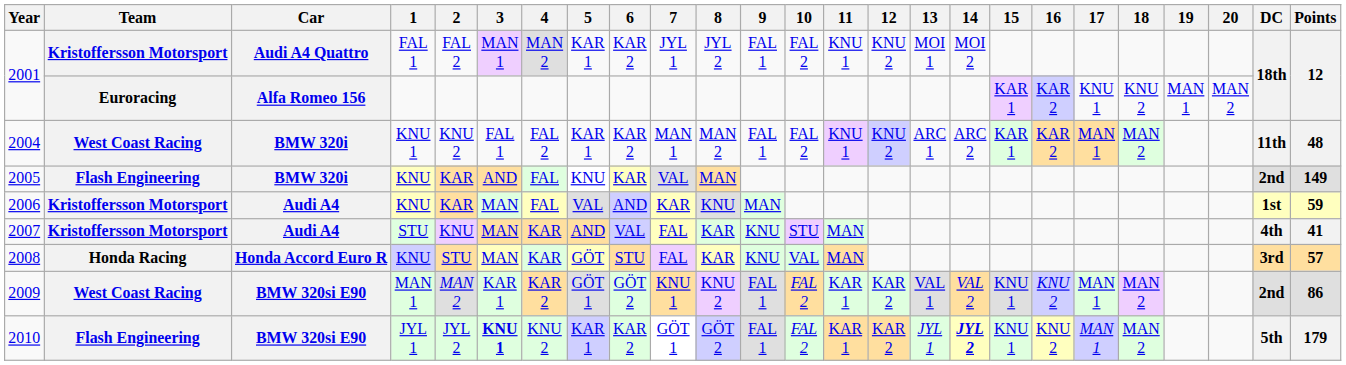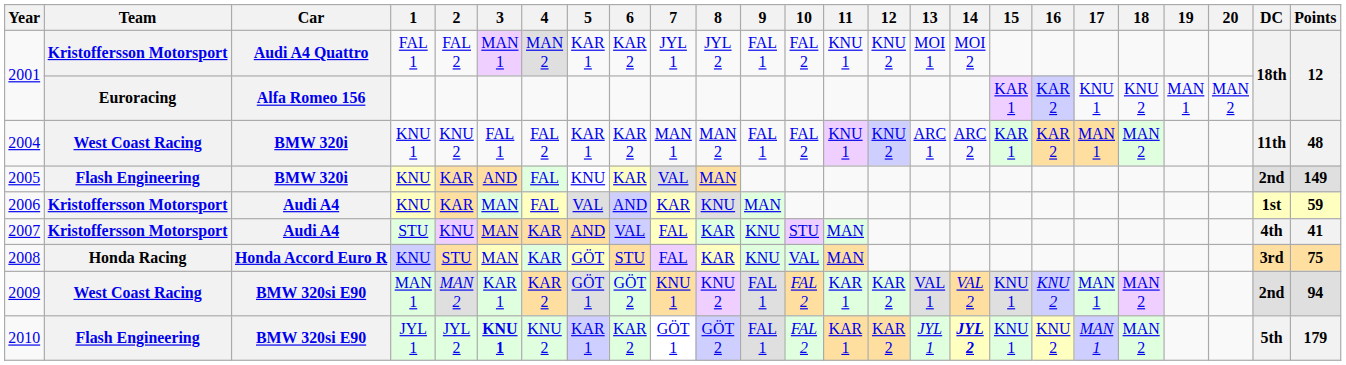 <table class="wikitable" style="text-align:center; font-size:85%">
 <tr>
 <th>Year</th>
 <th>Team</th>
 <th>Car</th>
 <th>1</th>
 <th>2</th>
 <th>3</th>
 <th>4</th>
 <th>5</th>
 <th>6</th>
 <th>7</th>
 <th>8</th>
 <th>9</th>
 <th>10</th>
 <th>11</th>
 <th>12</th>
 <th>13</th>
 <th>14</th>
 <th>15</th>
 <th>16</th>
 <th>17</th>
 <th>18</th>
 <th>19</th>
 <th>20</th>
 <th>DC</th>
 <th>Points</th>
 </tr>
 <tr>
 <td rowspan=2><a href='#'>2001</a></td>
 <th><a href='#'>Kristoffersson Motorsport</a></th>
 <th><a href='#'>Audi A4 Quattro</a></th>
 <td><a href='#'>FAL<br>1</a></td>
 <td><a href='#'>FAL<br>2</a></td>
 <td style="background:#EFCFFF;"><a href='#'>MAN<br>1</a><br></td>
 <td style="background:#DFDFDF;"><a href='#'>MAN<br>2</a><br></td>
 <td><a href='#'>KAR<br>1</a></td>
 <td><a href='#'>KAR<br>2</a></td>
 <td><a href='#'>JYL<br>1</a></td>
 <td><a href='#'>JYL<br>2</a></td>
 <td><a href='#'>FAL<br>1</a></td>
 <td><a href='#'>FAL<br>2</a></td>
 <td><a href='#'>KNU<br>1</a></td>
 <td><a href='#'>KNU<br>2</a></td>
 <td><a href='#'>MOI<br>1</a></td>
 <td><a href='#'>MOI<br>2</a></td>
 <td></td>
 <td></td>
 <td></td>
 <td></td>
 <td></td>
 <td></td>
 <th rowspan=2>18th</th>
 <th rowspan=2>12</th>
 </tr>
 <tr>
 <th>Euroracing</th>
 <th><a href='#'>Alfa Romeo 156</a></th>
 <td></td>
 <td></td>
 <td></td>
 <td></td>
 <td></td>
 <td></td>
 <td></td>
 <td></td>
 <td></td>
 <td></td>
 <td></td>
 <td></td>
 <td></td>
 <td></td>
 <td style="background:#EFCFFF;"><a href='#'>KAR<br>1</a><br></td>
 <td style="background:#CFCFFF;"><a href='#'>KAR<br>2</a><br></td>
 <td><a href='#'>KNU<br>1</a></td>
 <td><a href='#'>KNU<br>2</a></td>
 <td><a href='#'>MAN<br>1</a></td>
 <td><a href='#'>MAN<br>2</a></td>
 </tr>
 <tr>
 <td><a href='#'>2004</a></td>
 <th><a href='#'>West Coast Racing</a></th>
 <th><a href='#'>BMW 320i</a></th>
 <td><a href='#'>KNU<br>1</a></td>
 <td><a href='#'>KNU<br>2</a></td>
 <td><a href='#'>FAL<br>1</a></td>
 <td><a href='#'>FAL<br>2</a></td>
 <td><a href='#'>KAR<br>1</a></td>
 <td><a href='#'>KAR<br>2</a></td>
 <td><a href='#'>MAN<br>1</a></td>
 <td><a href='#'>MAN<br>2</a></td>
 <td><a href='#'>FAL<br>1</a></td>
 <td><a href='#'>FAL<br>2</a></td>
 <td style="background:#EFCFFF;"><a href='#'>KNU<br>1</a><br></td>
 <td style="background:#CFCFFF;"><a href='#'>KNU<br>2</a><br></td>
 <td><a href='#'>ARC<br>1</a></td>
 <td><a href='#'>ARC<br>2</a></td>
 <td style="background:#DFFFDF;"><a href='#'>KAR<br>1</a><br></td>
 <td style="background:#FFDF9F;"><a href='#'>KAR<br>2</a><br></td>
 <td style="background:#FFDF9F;"><a href='#'>MAN<br>1</a><br></td>
 <td style="background:#DFFFDF;"><a href='#'>MAN<br>2</a><br></td>
 <td></td>
 <td></td>
 <th>11th</th>
 <th>48</th>
 </tr>
 <tr>
 <td><a href='#'>2005</a></td>
 <th><a href='#'>Flash Engineering</a></th>
 <th><a href='#'>BMW 320i</a></th>
 <td style="background:#FFFFBF;"><a href='#'>KNU</a><br></td>
 <td style="background:#FFDF9F;"><a href='#'>KAR</a><br></td>
 <td style="background:#FFDF9F;"><a href='#'>AND</a><br></td>
 <td style="background:#DFFFDF;"><a href='#'>FAL</a><br></td>
 <td style="background:#FFFFFF;"><a href='#'>KNU</a><br></td>
 <td style="background:#FFFFBF;"><a href='#'>KAR</a><br></td>
 <td style="background:#DFDFDF;"><a href='#'>VAL</a><br></td>
 <td style="background:#FFDF9F;"><a href='#'>MAN</a><br></td>
 <td></td>
 <td></td>
 <td></td>
 <td></td>
 <td></td>
 <td></td>
 <td></td>
 <td></td>
 <td></td>
 <td></td>
 <td></td>
 <td></td>
 <th style="background:#DFDFDF;">2nd</th>
 <th style="background:#DFDFDF;">149</th>
 </tr>
 <tr>
 <td><a href='#'>2006</a></td>
 <th><a href='#'>Kristoffersson Motorsport</a></th>
 <th><a href='#'>Audi A4</a></th>
 <td style="background:#FFFFBF;"><a href='#'>KNU</a><br></td>
 <td style="background:#FFDF9F;"><a href='#'>KAR</a><br></td>
 <td style="background:#DFFFDF;"><a href='#'>MAN</a><br></td>
 <td style="background:#FFFFBF;"><a href='#'>FAL</a><br></td>
 <td style="background:#DFDFDF;"><a href='#'>VAL</a><br></td>
 <td style="background:#CFCFFF;"><a href='#'>AND</a><br></td>
 <td style="background:#FFFFBF;"><a href='#'>KAR</a><br></td>
 <td style="background:#DFDFDF;"><a href='#'>KNU</a><br></td>
 <td style="background:#DFFFDF;"><a href='#'>MAN</a><br></td>
 <td></td>
 <td></td>
 <td></td>
 <td></td>
 <td></td>
 <td></td>
 <td></td>
 <td></td>
 <td></td>
 <td></td>
 <td></td>
 <th style="background:#FFFFBF;">1st</th>
 <th style="background:#FFFFBF;">59</th>
 </tr>
 <tr>
 <td><a href='#'>2007</a></td>
 <th><a href='#'>Kristoffersson Motorsport</a></th>
 <th><a href='#'>Audi A4</a></th>
 <td style="background:#DFFFDF;"><a href='#'>STU</a><br></td>
 <td style="background:#EFCFFF;"><a href='#'>KNU</a><br></td>
 <td style="background:#FFDF9F;"><a href='#'>MAN</a><br></td>
 <td style="background:#FFDF9F;"><a href='#'>KAR</a><br></td>
 <td style="background:#FFDF9F;"><a href='#'>AND</a><br></td>
 <td style="background:#CFCFFF;"><a href='#'>VAL</a><br></td>
 <td style="background:#FFFFBF;"><a href='#'>FAL</a><br></td>
 <td style="background:#DFFFDF;"><a href='#'>KAR</a><br></td>
 <td style="background:#DFFFDF;"><a href='#'>KNU</a><br></td>
 <td style="background:#EFCFFF;"><a href='#'>STU</a><br></td>
 <td style="background:#DFFFDF;"><a href='#'>MAN</a><br></td>
 <td></td>
 <td></td>
 <td></td>
 <td></td>
 <td></td>
 <td></td>
 <td></td>
 <td></td>
 <td></td>
 <th>4th</th>
 <th>41</th>
 </tr>
 <tr>
 <td><a href='#'>2008</a></td>
 <th>Honda Racing</th>
 <th><a href='#'>Honda Accord Euro R</a></th>
 <td style="background:#CFCFFF;"><a href='#'>KNU</a><br></td>
 <td style="background:#FFDF9F;"><a href='#'>STU</a><br></td>
 <td style="background:#FFFFBF;"><a href='#'>MAN</a><br></td>
 <td style="background:#DFFFDF;"><a href='#'>KAR</a><br></td>
 <td style="background:#FFFFBF;"><a href='#'>GÖT</a><br></td>
 <td style="background:#FFDF9F;"><a href='#'>STU</a><br></td>
 <td style="background:#EFCFFF;"><a href='#'>FAL</a><br></td>
 <td style="background:#FFFFBF;"><a href='#'>KAR</a><br></td>
 <td style="background:#DFFFDF;"><a href='#'>KNU</a><br></td>
 <td style="background:#DFFFDF;"><a href='#'>VAL</a><br></td>
 <td style="background:#FFDF9F;"><a href='#'>MAN</a><br></td>
 <td></td>
 <td></td>
 <td></td>
 <td></td>
 <td></td>
 <td></td>
 <td></td>
 <td></td>
 <td></td>
 <th style="background:#FFDF9F;">3rd</th>
-<th style="background:#FFDF9F;">57</th>
+<th style="background:#FFDF9F;">75</th>
 </tr>
 <tr>
 <td><a href='#'>2009</a></td>
 <th><a href='#'>West Coast Racing</a></th>
 <th><a href='#'>BMW 320si E90</a></th>
 <td style="background:#DFFFDF;"><a href='#'>MAN<br>1</a><br></td>
 <td style="background:#DFDFDF;"><em><a href='#'>MAN<br>2</a></em><br></td>
 <td style="background:#DFFFDF;"><a href='#'>KAR<br>1</a><br></td>
 <td style="background:#FFDF9F;"><a href='#'>KAR<br>2</a><br></td>
 <td style="background:#DFDFDF;"><a href='#'>GÖT<br>1</a><br></td>
 <td style="background:#DFFFDF;"><a href='#'>GÖT<br>2</a><br></td>
 <td style="background:#FFDF9F;"><a href='#'>KNU<br>1</a><br></td>
 <td style="background:#EFCFFF;"><a href='#'>KNU<br>2</a><br></td>
 <td style="background:#DFDFDF;"><a href='#'>FAL<br>1</a><br></td>
 <td style="background:#FFDF9F;"><em><a href='#'>FAL<br>2</a></em><br></td>
 <td style="background:#DFFFDF;"><a href='#'>KAR<br>1</a><br></td>
 <td style="background:#DFFFDF;"><a href='#'>KAR<br>2</a><br></td>
 <td style="background:#DFDFDF;"><a href='#'>VAL<br>1</a><br></td>
 <td style="background:#FFDF9F;"><em><a href='#'>VAL<br>2</a></em><br></td>
 <td style="background:#DFDFDF;"><a href='#'>KNU<br>1</a><br></td>
 <td style="background:#CFCFFF;"><em><a href='#'>KNU<br>2</a></em><br></td>
 <td style="background:#DFFFDF;"><a href='#'>MAN<br>1</a><br></td>
 <td style="background:#EFCFFF;"><a href='#'>MAN<br>2</a><br></td>
 <td></td>
 <td></td>
 <th style="background:#DFDFDF;">2nd</th>
-<th style="background:#DFDFDF;">86</th>
+<th style="background:#DFDFDF;">94</th>
 </tr>
 <tr>
 <td><a href='#'>2010</a></td>
 <th><a href='#'>Flash Engineering</a></th>
 <th><a href='#'>BMW 320si E90</a></th>
 <td style="background:#DFFFDF;"><a href='#'>JYL<br>1</a><br></td>
 <td style="background:#DFFFDF;"><a href='#'>JYL<br>2</a><br></td>
 <td style="background:#DFFFDF;"><strong><a href='#'>KNU<br>1</a></strong><br></td>
 <td style="background:#DFFFDF;"><a href='#'>KNU<br>2</a><br></td>
 <td style="background:#CFCFFF;"><a href='#'>KAR<br>1</a><br></td>
 <td style="background:#DFFFDF;"><a href='#'>KAR<br>2</a><br></td>
 <td style="background:#FFFFFF;"><a href='#'>GÖT<br>1</a><br></td>
 <td style="background:#CFCFFF;"><a href='#'>GÖT<br>2</a><br></td>
 <td style="background:#DFDFDF;"><a href='#'>FAL<br>1</a><br></td>
 <td style="background:#DFFFDF;"><em><a href='#'>FAL<br>2</a></em><br></td>
 <td style="background:#FFDF9F;"><a href='#'>KAR<br>1</a><br></td>
 <td style="background:#FFDF9F;"><a href='#'>KAR<br>2</a><br></td>
 <td style="background:#DFFFDF;"><em><a href='#'>JYL<br>1</a></em><br></td>
 <td style="background:#FFFFBF;"><strong><em><a href='#'>JYL<br>2</a></em></strong><br></td>
 <td style="background:#DFFFDF;"><a href='#'>KNU<br>1</a><br></td>
 <td style="background:#FFFFBF;"><a href='#'>KNU<br>2</a><br></td>
 <td style="background:#CFCFFF;"><em><a href='#'>MAN<br>1</a></em><br></td>
 <td style="background:#DFFFDF;"><a href='#'>MAN<br>2</a><br></td>
 <td></td>
 <td></td>
 <th>5th</th>
 <th>179</th>
 </tr>
 </table>
